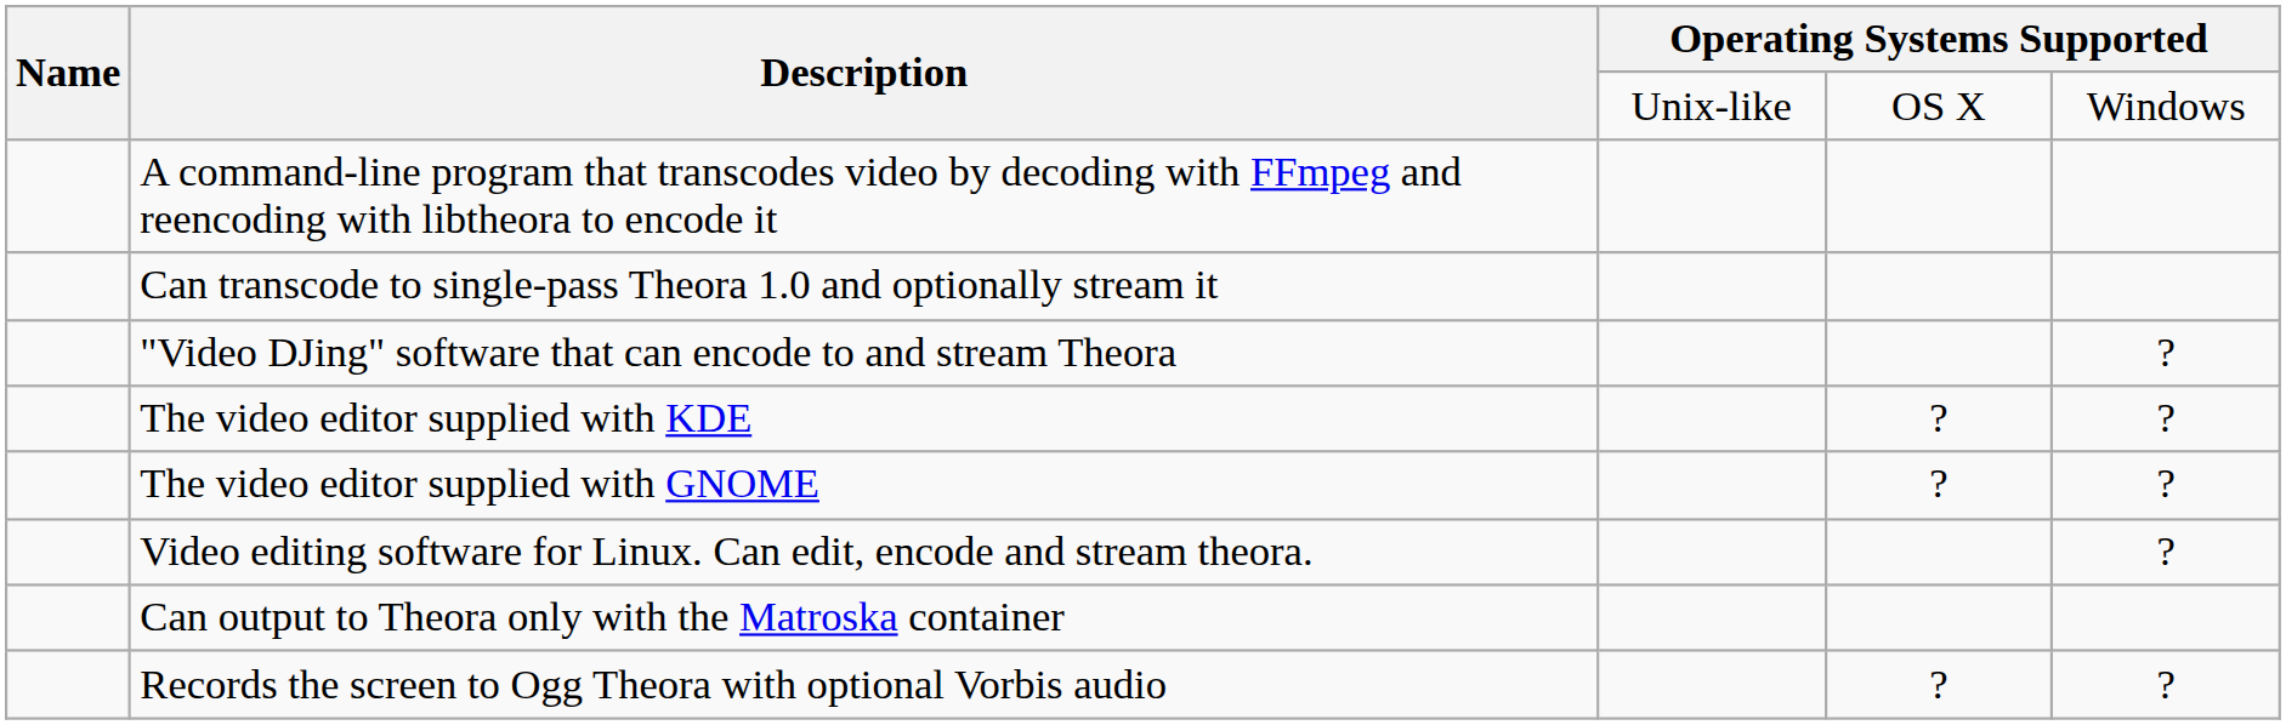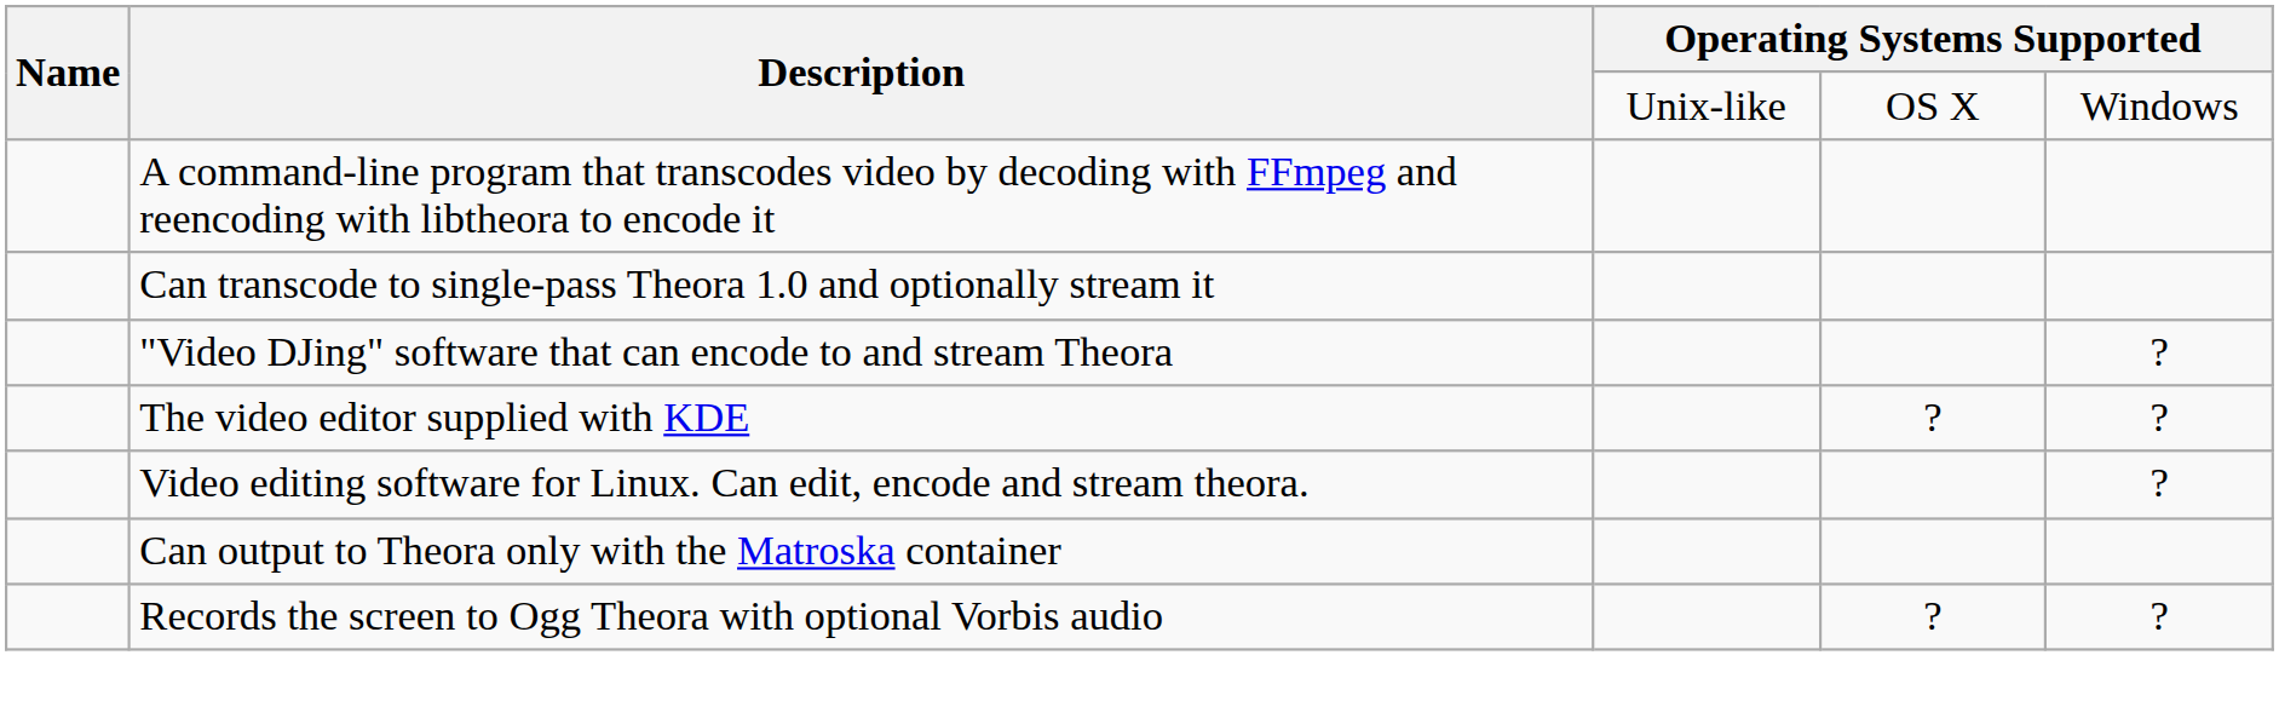 <table style="text-align: center;" class="wikitable">
 <tr>
 <th rowspan="2">Name</th>
 <th rowspan="2">Description</th>
 <th colspan="3">Operating Systems Supported</th>
 </tr>
 <tr>
 <td style="width: 10%;">Unix-like</td>
 <td style="width: 10%;">OS X</td>
 <td style="width: 10%;">Windows</td>
 </tr>
 <tr>
 <td style="text-align: left;"><br></td>
 <td style="text-align: left;">A command-line program that transcodes video by decoding with <a href='#'>FFmpeg</a> and reencoding with libtheora to encode it</td>
 <td></td>
 <td></td>
 <td></td>
 </tr>
 <tr>
 <td style="text-align: left;"><br></td>
 <td style="text-align: left;">Can transcode to single-pass Theora 1.0 and optionally stream it</td>
 <td></td>
 <td></td>
 <td></td>
 </tr>
 <tr>
 <td style="text-align: left;"><br></td>
 <td style="text-align: left;">"Video DJing" software that can encode to and stream Theora</td>
 <td></td>
 <td></td>
 <td>?</td>
 </tr>
 <tr>
 <td style="text-align: left;"><br></td>
 <td style="text-align: left;">The video editor supplied with <a href='#'>KDE</a></td>
 <td></td>
 <td>?</td>
 <td>?</td>
 </tr>
 <tr>
 <td style="text-align: left;"><br></td>
-<td style="text-align: left;">The video editor supplied with <a href='#'>GNOME</a></td>
-<td></td>
-<td>?</td>
-<td>?</td>
-</tr>
-<tr>
-<td style="text-align: left;"><br></td>
 <td style="text-align: left;">Video editing software for Linux. Can edit, encode and stream theora.</td>
 <td></td>
 <td></td>
 <td>?</td>
 </tr>
 <tr>
 <td style="text-align: left;"><br></td>
 <td style="text-align: left;">Can output to Theora only with the <a href='#'>Matroska</a> container</td>
 <td></td>
 <td></td>
 <td></td>
 </tr>
 <tr>
 <td style="text-align: left;"><br></td>
 <td style="text-align: left;">Records the screen to Ogg Theora with optional Vorbis audio</td>
 <td></td>
 <td>?</td>
 <td>?</td>
 </tr>
 </table>
